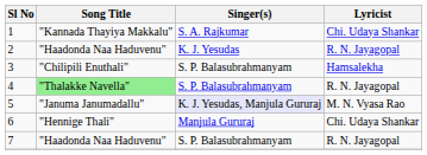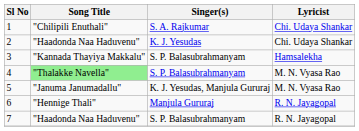 <table class="wikitable">
 <tr>
 <th>Sl No</th>
 <th>Song Title</th>
 <th>Singer(s)</th>
 <th>Lyricist</th>
 </tr>
 <tr>
 <td>1</td>
-<td>"Kannada Thayiya Makkalu"</td>
+<td>"Chilipili Enuthali"</td>
 <td><a href='#'>S. A. Rajkumar</a></td>
 <td><a href='#'>Chi. Udaya Shankar</a></td>
 </tr>
 <tr>
 <td>2</td>
 <td>"Haadonda Naa Haduvenu"</td>
 <td><a href='#'>K. J. Yesudas</a></td>
-<td><a href='#'>R. N. Jayagopal</a></td>
+<td>Chi. Udaya Shankar</td>
 </tr>
 <tr>
 <td>3</td>
-<td>"Chilipili Enuthali"</td>
+<td>"Kannada Thayiya Makkalu"</td>
 <td>S. P. Balasubrahmanyam</td>
 <td><a href='#'>Hamsalekha</a></td>
 </tr>
 <tr>
 <td>4</td>
 <td style="background: lightgreen;">"Thalakke Navella"</td>
 <td><a href='#'>S. P. Balasubrahmanyam</a></td>
-<td>R. N. Jayagopal</td>
+<td>M. N. Vyasa Rao</td>
 </tr>
 <tr>
 <td>5</td>
 <td>"Januma Janumadallu"</td>
-<td style="background: lavender;">K. J. Yesudas, Manjula Gururaj</td>
+<td>K. J. Yesudas, Manjula Gururaj</td>
 <td>M. N. Vyasa Rao</td>
 </tr>
 <tr>
 <td>6</td>
 <td>"Hennige Thali"</td>
 <td><a href='#'>Manjula Gururaj</a></td>
-<td>Chi. Udaya Shankar</td>
+<td><a href='#'>R. N. Jayagopal</a></td>
 </tr>
 <tr>
 <td>7</td>
 <td>"Haadonda Naa Haduvenu"</td>
 <td>S. P. Balasubrahmanyam</td>
 <td>R. N. Jayagopal</td>
 </tr>
 <tr>
 </tr>
 </table>
